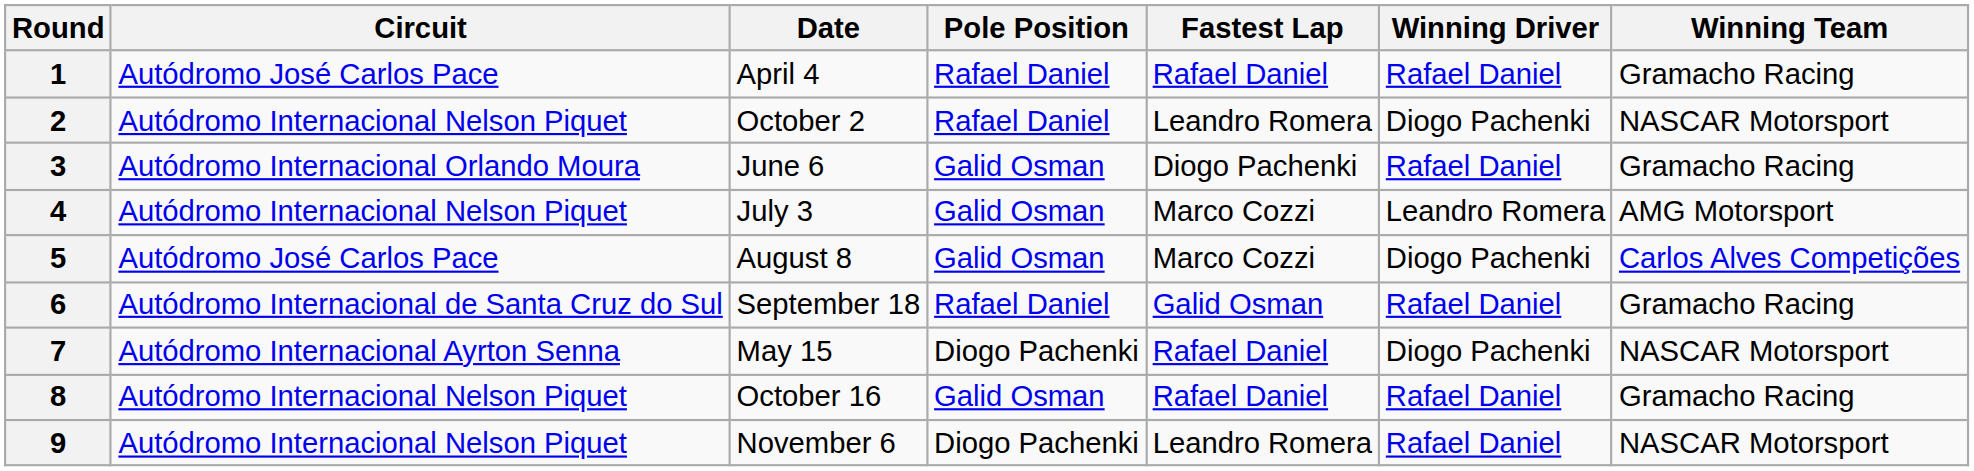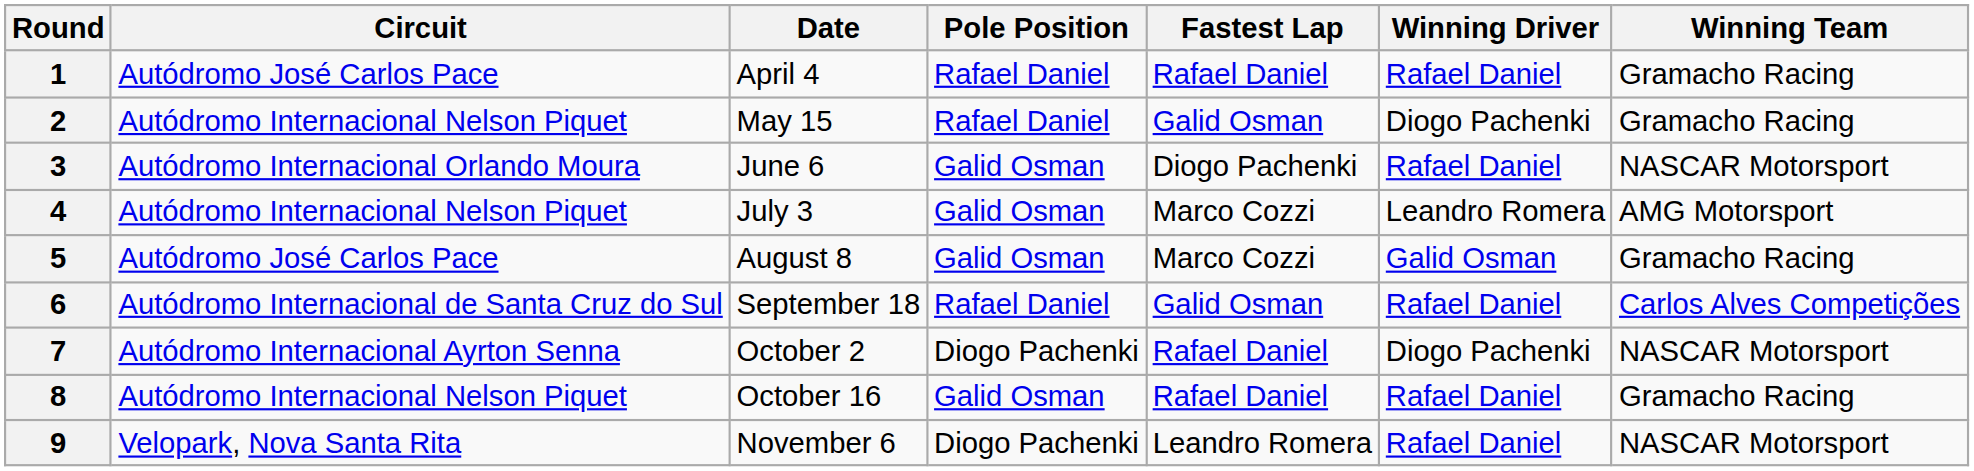 <table class="wikitable" style="font-size: 85%;">
 <tr>
 <th>Round</th>
 <th>Circuit</th>
 <th>Date</th>
 <th>Pole Position</th>
 <th>Fastest Lap</th>
 <th>Winning Driver</th>
 <th>Winning Team</th>
 </tr>
 <tr>
 <th>1</th>
 <td><a href='#'>Autódromo José Carlos Pace</a></td>
 <td>April 4</td>
 <td><a href='#'>Rafael Daniel</a></td>
 <td><a href='#'>Rafael Daniel</a></td>
 <td><a href='#'>Rafael Daniel</a></td>
 <td>Gramacho Racing</td>
 </tr>
 <tr>
 <th>2</th>
 <td><a href='#'>Autódromo Internacional Nelson Piquet</a></td>
-<td>October 2</td>
+<td>May 15</td>
 <td><a href='#'>Rafael Daniel</a></td>
-<td>Leandro Romera</td>
+<td><a href='#'>Galid Osman</a></td>
 <td>Diogo Pachenki</td>
-<td>NASCAR Motorsport</td>
+<td>Gramacho Racing</td>
 </tr>
 <tr>
 <th>3</th>
 <td><a href='#'>Autódromo Internacional Orlando Moura</a></td>
 <td>June 6</td>
 <td><a href='#'>Galid Osman</a></td>
 <td>Diogo Pachenki</td>
 <td><a href='#'>Rafael Daniel</a></td>
-<td>Gramacho Racing</td>
+<td>NASCAR Motorsport</td>
 </tr>
 <tr>
 <th>4</th>
 <td><a href='#'>Autódromo Internacional Nelson Piquet</a></td>
 <td>July 3</td>
 <td><a href='#'>Galid Osman</a></td>
 <td>Marco Cozzi</td>
 <td>Leandro Romera</td>
 <td>AMG Motorsport</td>
 </tr>
 <tr>
 <th>5</th>
 <td><a href='#'>Autódromo José Carlos Pace</a></td>
 <td>August 8</td>
 <td><a href='#'>Galid Osman</a></td>
 <td>Marco Cozzi</td>
-<td>Diogo Pachenki</td>
-<td><a href='#'>Carlos Alves Competições</a></td>
+<td><a href='#'>Galid Osman</a></td>
+<td>Gramacho Racing</td>
 </tr>
 <tr>
 <th>6</th>
 <td><a href='#'>Autódromo Internacional de Santa Cruz do Sul</a></td>
 <td>September 18</td>
 <td><a href='#'>Rafael Daniel</a></td>
 <td><a href='#'>Galid Osman</a></td>
 <td><a href='#'>Rafael Daniel</a></td>
-<td>Gramacho Racing</td>
+<td><a href='#'>Carlos Alves Competições</a></td>
 </tr>
 <tr>
 <th>7</th>
 <td><a href='#'>Autódromo Internacional Ayrton Senna</a></td>
-<td>May 15</td>
+<td>October 2</td>
 <td>Diogo Pachenki</td>
 <td><a href='#'>Rafael Daniel</a></td>
 <td>Diogo Pachenki</td>
 <td>NASCAR Motorsport</td>
 </tr>
 <tr>
 <th>8</th>
 <td><a href='#'>Autódromo Internacional Nelson Piquet</a></td>
 <td>October 16</td>
 <td><a href='#'>Galid Osman</a></td>
 <td><a href='#'>Rafael Daniel</a></td>
 <td><a href='#'>Rafael Daniel</a></td>
 <td>Gramacho Racing</td>
 </tr>
 <tr>
 <th>9</th>
-<td><a href='#'>Autódromo Internacional Nelson Piquet</a></td>
+<td><a href='#'>Velopark</a>, <a href='#'>Nova Santa Rita</a></td>
 <td>November 6</td>
 <td>Diogo Pachenki</td>
 <td>Leandro Romera</td>
 <td><a href='#'>Rafael Daniel</a></td>
 <td>NASCAR Motorsport</td>
 </tr>
 </table>
